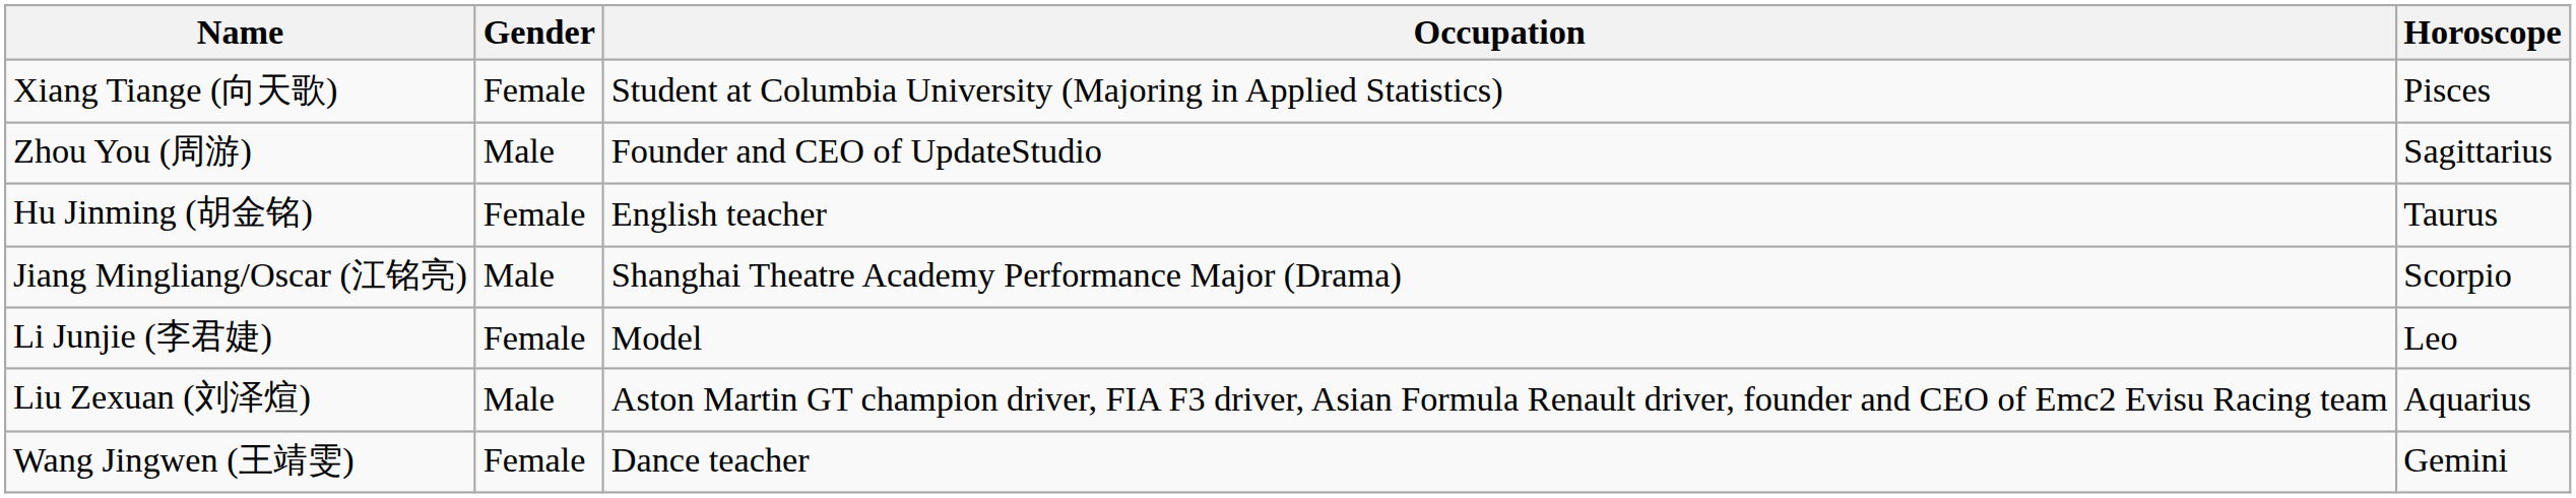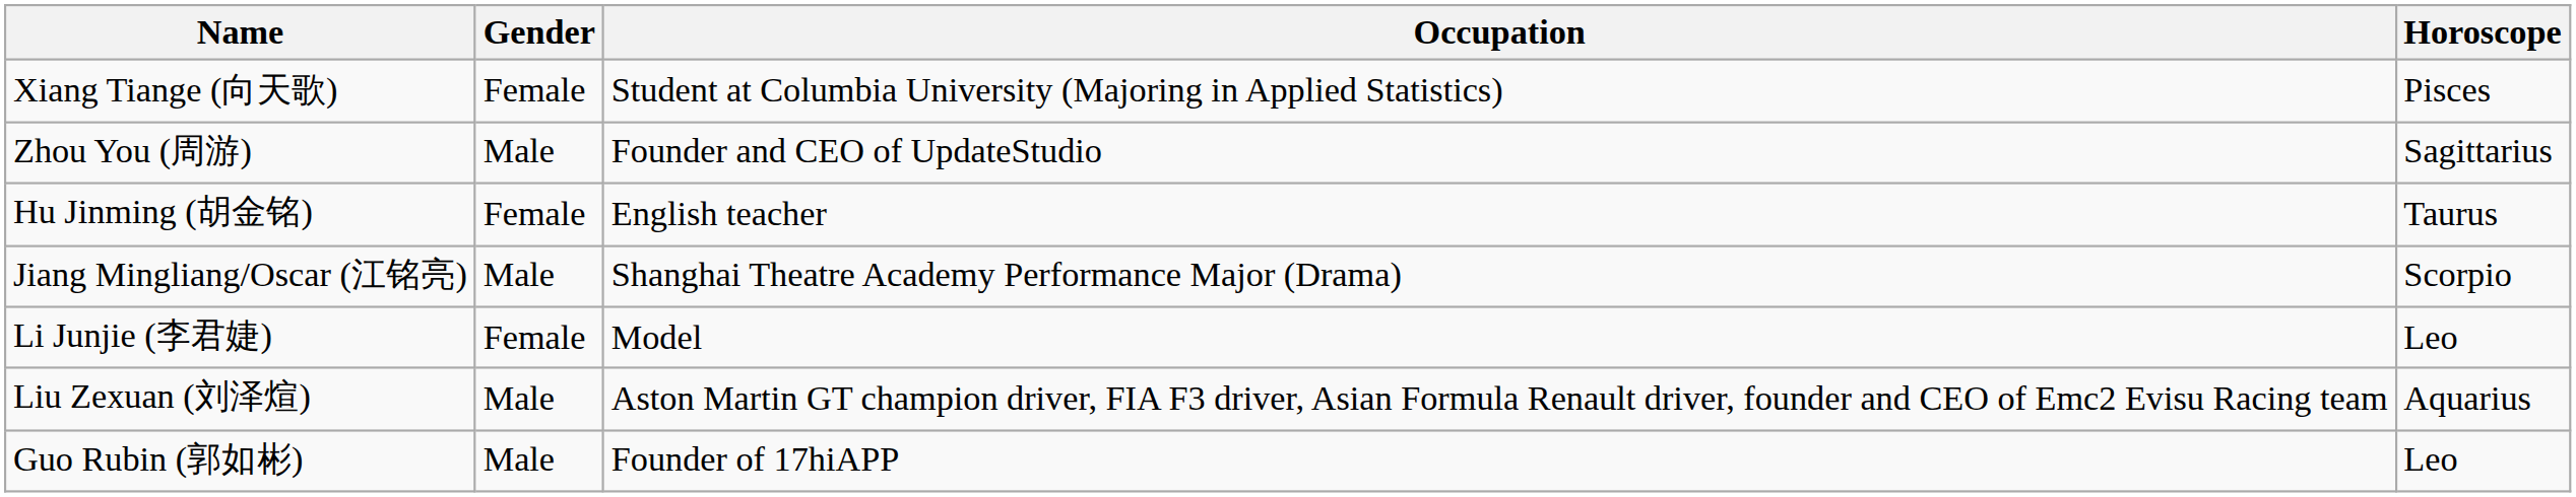 <table class="wikitable">
 <tr>
 <th>Name</th>
 <th>Gender</th>
 <th>Occupation</th>
 <th>Horoscope</th>
 </tr>
 <tr>
 <td>Xiang Tiange (向天歌)</td>
 <td>Female</td>
 <td>Student at Columbia University (Majoring in Applied Statistics)</td>
 <td>Pisces</td>
 </tr>
 <tr>
 <td>Zhou You (周游)</td>
 <td>Male</td>
 <td>Founder and CEO of UpdateStudio</td>
 <td>Sagittarius</td>
 </tr>
 <tr>
 <td>Hu Jinming (胡金铭)</td>
 <td>Female</td>
 <td>English teacher</td>
 <td>Taurus</td>
 </tr>
 <tr>
 <td>Jiang Mingliang/Oscar (江铭亮)</td>
 <td>Male</td>
 <td>Shanghai Theatre Academy Performance Major (Drama)</td>
 <td>Scorpio</td>
 </tr>
 <tr>
 <td>Li Junjie (李君婕)</td>
 <td>Female</td>
 <td>Model</td>
 <td>Leo</td>
 </tr>
 <tr>
 <td>Liu Zexuan (刘泽煊)</td>
 <td>Male</td>
 <td>Aston Martin GT champion driver, FIA F3 driver, Asian Formula Renault driver, founder and CEO of Emc2 Evisu Racing team</td>
 <td>Aquarius</td>
 </tr>
 <tr>
-<td>Wang Jingwen (王靖雯)</td>
-<td>Female</td>
-<td>Dance teacher</td>
-<td>Gemini</td>
+<td>Guo Rubin (郭如彬)</td>
+<td>Male</td>
+<td>Founder of 17hiAPP</td>
+<td>Leo</td>
 </tr>
 </table>
